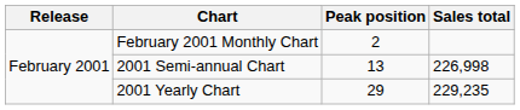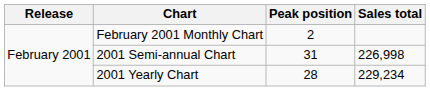 <table class="wikitable">
 <tr>
 <th>Release</th>
 <th>Chart</th>
 <th>Peak position</th>
 <th>Sales total</th>
 </tr>
 <tr>
 <td rowspan="3">February 2001</td>
 <td>February 2001 Monthly Chart</td>
 <td align="center">2</td>
 <td></td>
 </tr>
 <tr>
 <td>2001 Semi-annual Chart</td>
-<td align="center">13</td>
+<td align="center">31</td>
 <td>226,998</td>
 </tr>
 <tr>
 <td>2001 Yearly Chart</td>
-<td align="center">29</td>
-<td>229,235</td>
+<td align="center">28</td>
+<td>229,234</td>
 </tr>
 </table>
